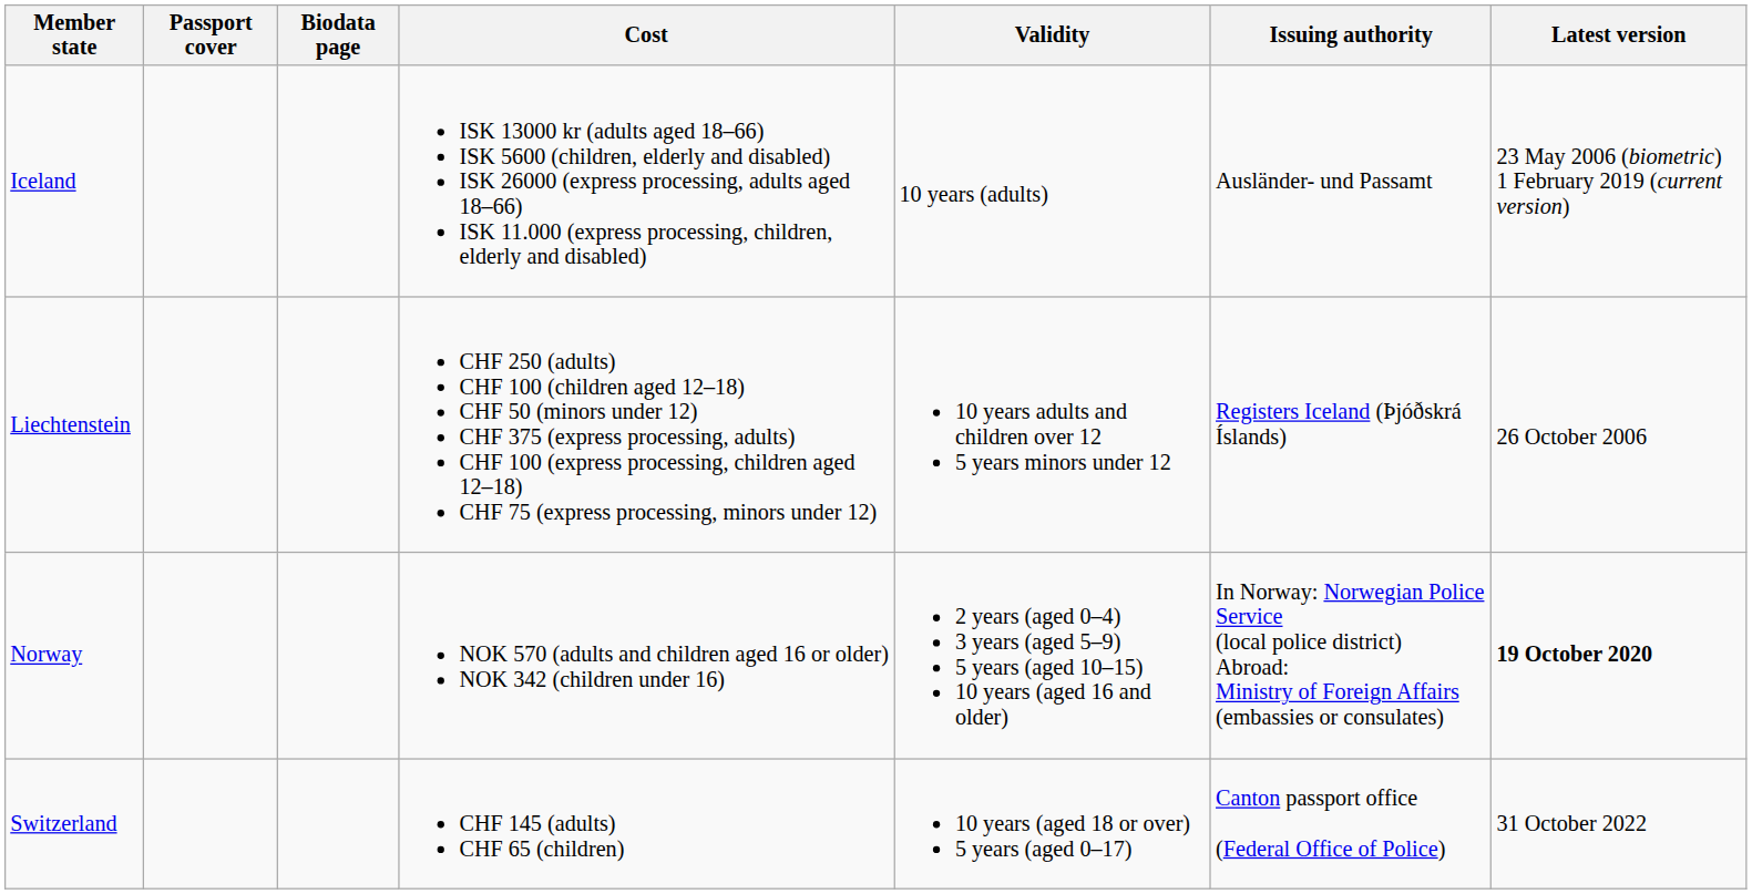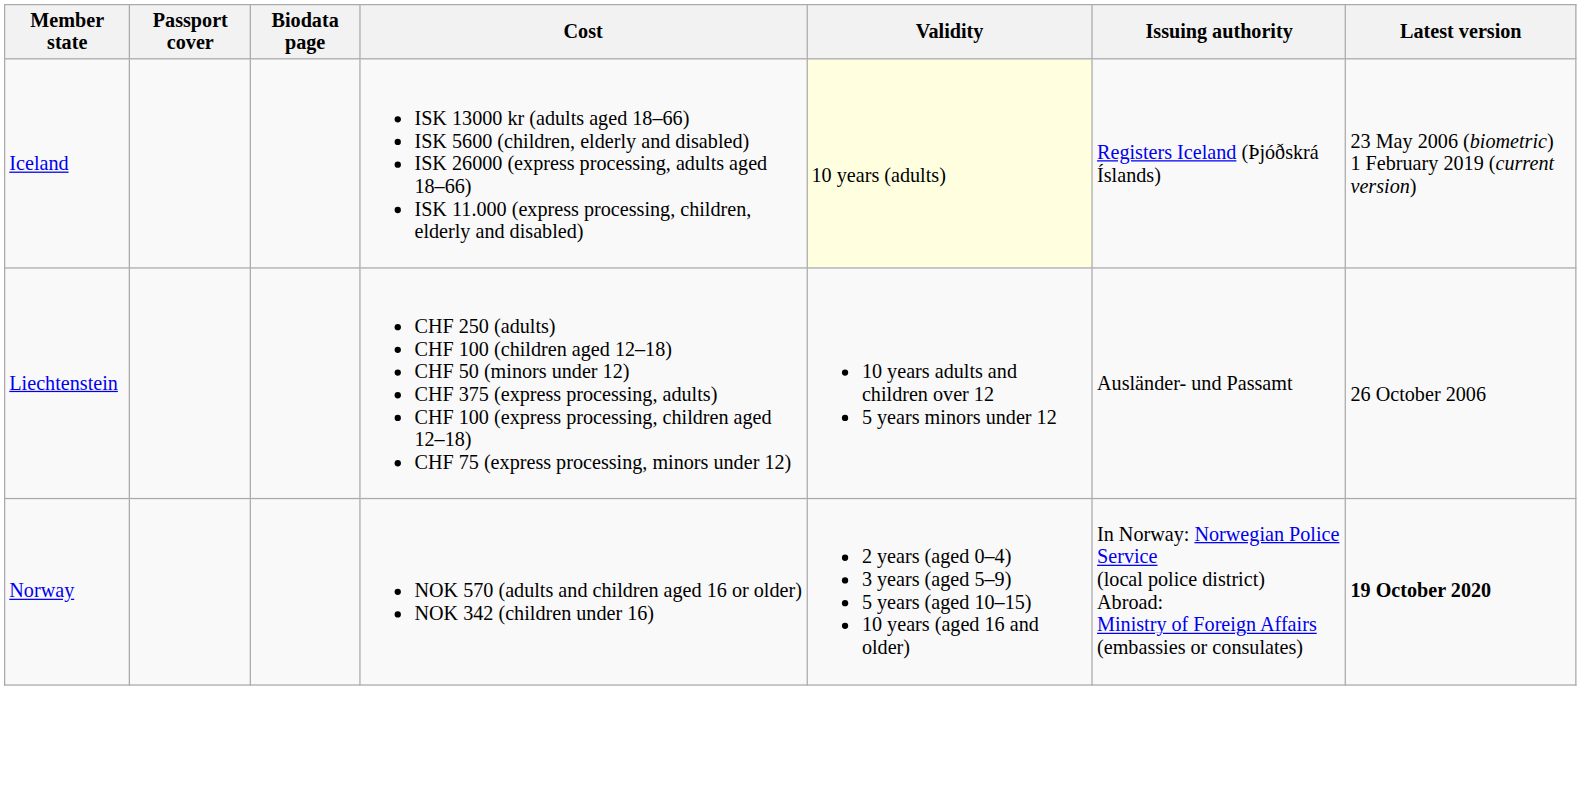 <table class="wikitable">
 <tr>
 <th>Member state</th>
 <th>Passport cover</th>
 <th>Biodata page</th>
 <th>Cost</th>
 <th>Validity</th>
 <th>Issuing authority</th>
 <th>Latest version</th>
 </tr>
 <tr>
 <td> <a href='#'>Iceland</a></td>
 <td><br></td>
 <td></td>
 <td><br><ul><li>ISK 13000 kr (adults aged 18–66)</li><li>ISK 5600 (children, elderly and disabled)</li><li>ISK 26000 (express processing, adults aged 18–66)</li><li>ISK 11.000 (express processing, children, elderly and disabled)</li></ul></td>
-<td><br>10 years (adults)</td>
-<td>Ausländer- und Passamt</td>
+<td style="background: lightyellow;"><br>10 years (adults)</td>
+<td><a href='#'>Registers Iceland</a> (Þjóðskrá Íslands)</td>
 <td>23 May 2006 (<em>biometric</em>)<br>1 February 2019 (<em>current version</em>)</td>
 </tr>
 <tr>
 <td> <a href='#'>Liechtenstein</a></td>
 <td><br></td>
 <td></td>
 <td><br><ul><li>CHF 250 (adults)</li><li>CHF 100 (children aged 12–18)</li><li>CHF 50 (minors under 12)</li><li>CHF 375 (express processing, adults)</li><li>CHF 100 (express processing, children aged 12–18)</li><li>CHF 75 (express processing, minors under 12)</li></ul></td>
 <td><br><ul><li>10 years adults and children over 12</li><li>5 years minors under 12</li></ul></td>
-<td><a href='#'>Registers Iceland</a> (Þjóðskrá Íslands)</td>
+<td>Ausländer- und Passamt</td>
 <td><br>26 October 2006</td>
 </tr>
 <tr>
 <td> <a href='#'>Norway</a></td>
 <td></td>
 <td></td>
 <td><br><ul><li>NOK 570 (adults and children aged 16 or older)</li><li>NOK 342 (children under 16)</li></ul></td>
 <td><br><ul><li>2 years (aged 0–4)</li><li>3 years (aged 5–9)</li><li>5 years (aged 10–15)</li><li>10 years (aged 16 and older)</li></ul></td>
 <td>In Norway: <a href='#'>Norwegian Police Service</a><br>(local police district)<br>Abroad:<br><a href='#'>Ministry of Foreign Affairs</a><br>(embassies or consulates)</td>
 <td><strong>19 October 2020</strong></td>
 </tr>
-<tr>
-<td> <a href='#'>Switzerland</a></td>
-<td><br></td>
-<td></td>
-<td><br><ul><li>CHF 145 (adults)</li><li>CHF 65 (children)</li></ul></td>
-<td><br><ul><li>10 years (aged 18 or over)</li><li>5 years (aged 0–17)</li></ul></td>
-<td><a href='#'>Canton</a> passport office<br><br>(<a href='#'>Federal Office of Police</a>)</td>
-<td>31 October 2022</td>
-</tr>
 </table>
